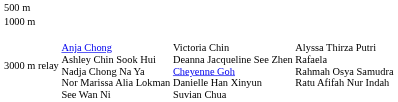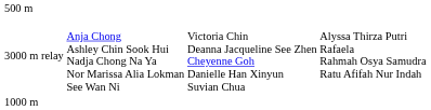 <table>
 <tr>
 <td>500 m<br></td>
-<td></td>
-<td></td>
-<td></td>
-</tr>
-<tr>
-<td>1000 m<br></td>
 <td></td>
 <td></td>
 <td></td>
 </tr>
 <tr>
 <td>3000 m relay<br></td>
 <td valign=top><br><a href='#'>Anja Chong</a><br>Ashley Chin Sook Hui<br>Nadja Chong Na Ya<br>Nor Marissa Alia Lokman<br>See Wan Ni</td>
 <td valign=top><br>Victoria Chin<br>Deanna Jacqueline See Zhen<br><a href='#'>Cheyenne Goh</a><br>Danielle Han Xinyun<br>Suvian Chua</td>
 <td valign=top><br>Alyssa Thirza Putri<br>Rafaela<br>Rahmah Osya Samudra<br>Ratu Afifah Nur Indah</td>
 </tr>
+<tr>
+<td>1000 m<br></td>
+<td></td>
+<td></td>
+<td></td>
+</tr>
 </table>
